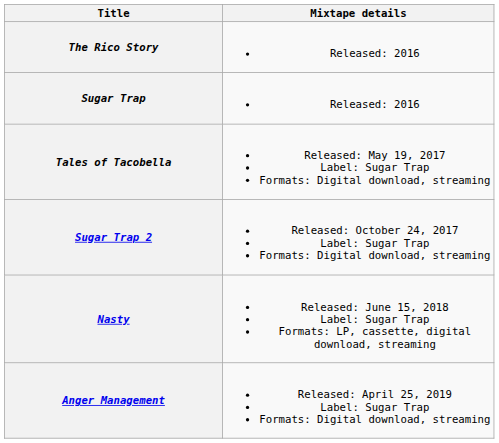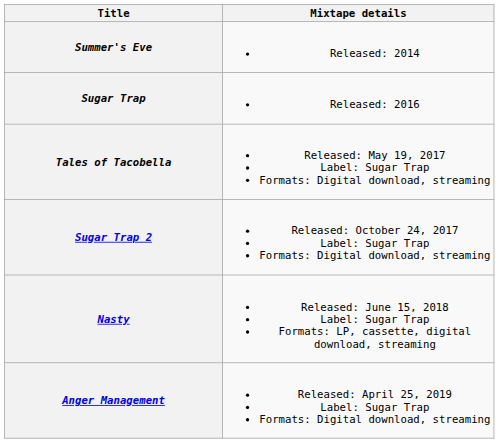 <table class="wikitable plainrowheaders" style="text-align:center;">
 <tr>
 <th scope="col" rowspan="1" style="width:20em;">Title</th>
 <th scope="col" rowspan="1" style="width:25em;">Mixtape details</th>
 </tr>
 <tr>
-<th scope="row"><em>The Rico Story</em></th>
-<td><br><ul><li>Released: 2016</li></ul></td>
+<th scope="row"><em>Summer's Eve</em></th>
+<td><br><ul><li>Released: 2014</li></ul></td>
 </tr>
 <tr>
 <th scope="row"><em>Sugar Trap</em></th>
 <td><br><ul><li>Released: 2016</li></ul></td>
 </tr>
 <tr>
 <th scope="row"><em>Tales of Tacobella</em></th>
 <td><br><ul><li>Released: May 19, 2017</li><li>Label: Sugar Trap</li><li>Formats: Digital download, streaming</li></ul></td>
 </tr>
 <tr>
 <th scope="row"><em><a href='#'>Sugar Trap 2</a></em></th>
 <td><br><ul><li>Released: October 24, 2017</li><li>Label: Sugar Trap</li><li>Formats: Digital download, streaming</li></ul></td>
 </tr>
 <tr>
 <th scope="row"><em><a href='#'>Nasty</a></em></th>
 <td><br><ul><li>Released: June 15, 2018</li><li>Label: Sugar Trap</li><li>Formats: LP, cassette, digital download, streaming</li></ul></td>
 </tr>
 <tr>
 <th scope="row"><em><a href='#'>Anger Management</a></em><br></th>
 <td><br><ul><li>Released: April 25, 2019</li><li>Label: Sugar Trap</li><li>Formats: Digital download, streaming</li></ul></td>
 </tr>
 </table>
